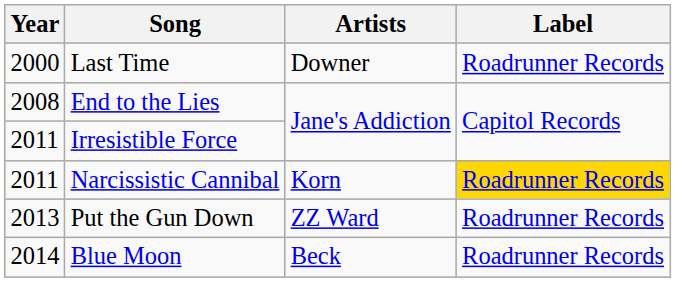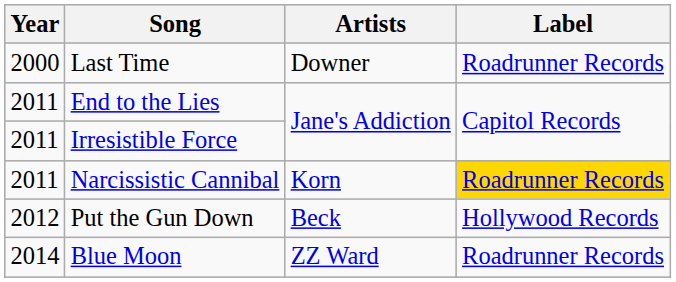 <table class="wikitable">
 <tr>
 <th>Year</th>
 <th>Song</th>
 <th>Artists</th>
 <th>Label</th>
 </tr>
 <tr>
 <td>2000</td>
 <td>Last Time</td>
 <td>Downer</td>
 <td><a href='#'>Roadrunner Records</a></td>
 </tr>
 <tr>
-<td>2008</td>
+<td>2011</td>
 <td><a href='#'>End to the Lies</a></td>
 <td rowspan="2"><a href='#'>Jane's Addiction</a></td>
 <td rowspan="2"><a href='#'>Capitol Records</a></td>
 </tr>
 <tr>
 <td>2011</td>
 <td><a href='#'>Irresistible Force</a></td>
 </tr>
 <tr>
 <td>2011</td>
 <td><a href='#'>Narcissistic Cannibal</a></td>
 <td><a href='#'>Korn</a></td>
 <td style="background: gold;"><a href='#'>Roadrunner Records</a></td>
 </tr>
 <tr>
-<td>2013</td>
+<td>2012</td>
 <td>Put the Gun Down</td>
-<td><a href='#'>ZZ Ward</a></td>
-<td><a href='#'>Roadrunner Records</a></td>
+<td><a href='#'>Beck</a></td>
+<td><a href='#'>Hollywood Records</a></td>
 </tr>
 <tr>
 <td>2014</td>
 <td><a href='#'>Blue Moon</a></td>
-<td><a href='#'>Beck</a></td>
+<td><a href='#'>ZZ Ward</a></td>
 <td><a href='#'>Roadrunner Records</a></td>
 </tr>
 </table>
